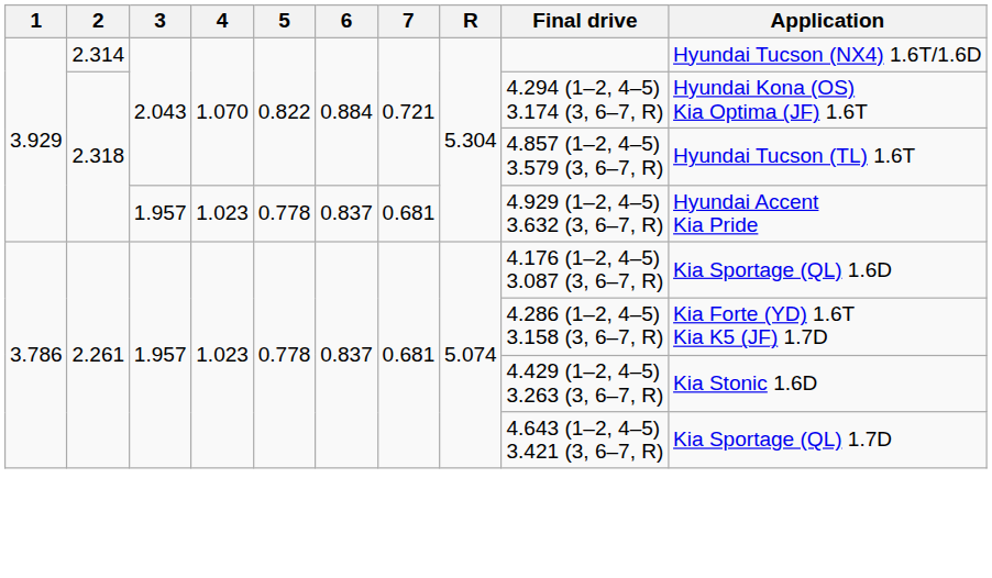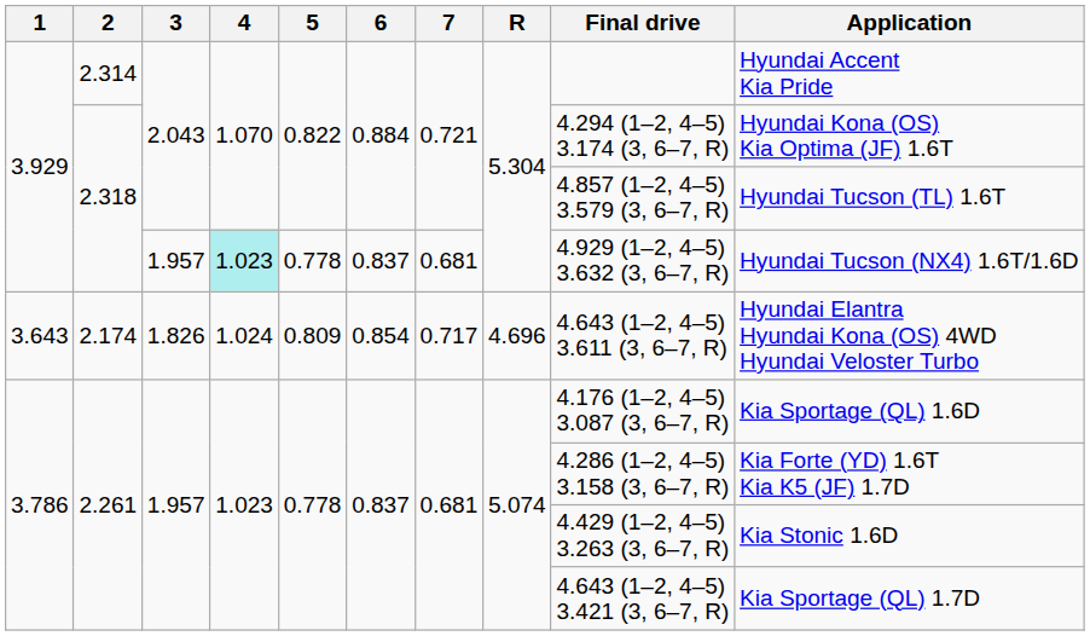 <table class=wikitable>
 <tr>
 <th>1</th>
 <th>2</th>
 <th>3</th>
 <th>4</th>
 <th>5</th>
 <th>6</th>
 <th>7</th>
 <th>R</th>
 <th>Final drive</th>
 <th>Application</th>
 </tr>
 <tr>
 <td rowspan=4>3.929</td>
 <td>2.314</td>
 <td rowspan=3>2.043</td>
 <td rowspan=3>1.070</td>
 <td rowspan=3>0.822</td>
 <td rowspan=3>0.884</td>
 <td rowspan=3>0.721</td>
 <td rowspan=4>5.304</td>
 <td></td>
-<td><a href='#'>Hyundai Tucson (NX4)</a> 1.6T/1.6D</td>
+<td><a href='#'>Hyundai Accent</a><br><a href='#'>Kia Pride</a></td>
 </tr>
 <tr>
 <td rowspan=3>2.318</td>
 <td>4.294 (1–2, 4–5)<br>3.174 (3, 6–7, R)</td>
 <td><a href='#'>Hyundai Kona (OS)</a><br><a href='#'>Kia Optima (JF)</a> 1.6T</td>
 </tr>
 <tr>
 <td>4.857 (1–2, 4–5)<br>3.579 (3, 6–7, R)</td>
 <td><a href='#'>Hyundai Tucson (TL)</a> 1.6T</td>
 </tr>
 <tr>
 <td>1.957</td>
-<td>1.023</td>
+<td style="background: paleturquoise;">1.023</td>
 <td>0.778</td>
 <td>0.837</td>
 <td>0.681</td>
 <td>4.929 (1–2, 4–5)<br>3.632 (3, 6–7, R)</td>
-<td><a href='#'>Hyundai Accent</a><br><a href='#'>Kia Pride</a></td>
+<td><a href='#'>Hyundai Tucson (NX4)</a> 1.6T/1.6D</td>
+</tr>
+<tr>
+<td>3.643</td>
+<td>2.174</td>
+<td>1.826</td>
+<td>1.024</td>
+<td>0.809</td>
+<td>0.854</td>
+<td>0.717</td>
+<td>4.696</td>
+<td>4.643 (1–2, 4–5)<br>3.611 (3, 6–7, R)</td>
+<td><a href='#'>Hyundai Elantra</a><br><a href='#'>Hyundai Kona (OS)</a> 4WD<br><a href='#'>Hyundai Veloster Turbo</a></td>
 </tr>
 <tr>
 <td rowspan=4>3.786</td>
 <td rowspan=4>2.261</td>
 <td rowspan=4>1.957</td>
 <td rowspan=4>1.023</td>
 <td rowspan=4>0.778</td>
 <td rowspan=4>0.837</td>
 <td rowspan=4>0.681</td>
 <td rowspan=4>5.074</td>
 <td>4.176 (1–2, 4–5)<br>3.087 (3, 6–7, R)</td>
 <td><a href='#'>Kia Sportage (QL)</a> 1.6D</td>
 </tr>
 <tr>
 <td>4.286 (1–2, 4–5)<br>3.158 (3, 6–7, R)</td>
 <td><a href='#'>Kia Forte (YD)</a> 1.6T<br><a href='#'>Kia K5 (JF)</a> 1.7D</td>
 </tr>
 <tr>
 <td>4.429 (1–2, 4–5)<br>3.263 (3, 6–7, R)</td>
 <td><a href='#'>Kia Stonic</a> 1.6D</td>
 </tr>
 <tr>
 <td>4.643 (1–2, 4–5)<br>3.421 (3, 6–7, R)</td>
 <td><a href='#'>Kia Sportage (QL)</a> 1.7D</td>
 </tr>
 </table>
